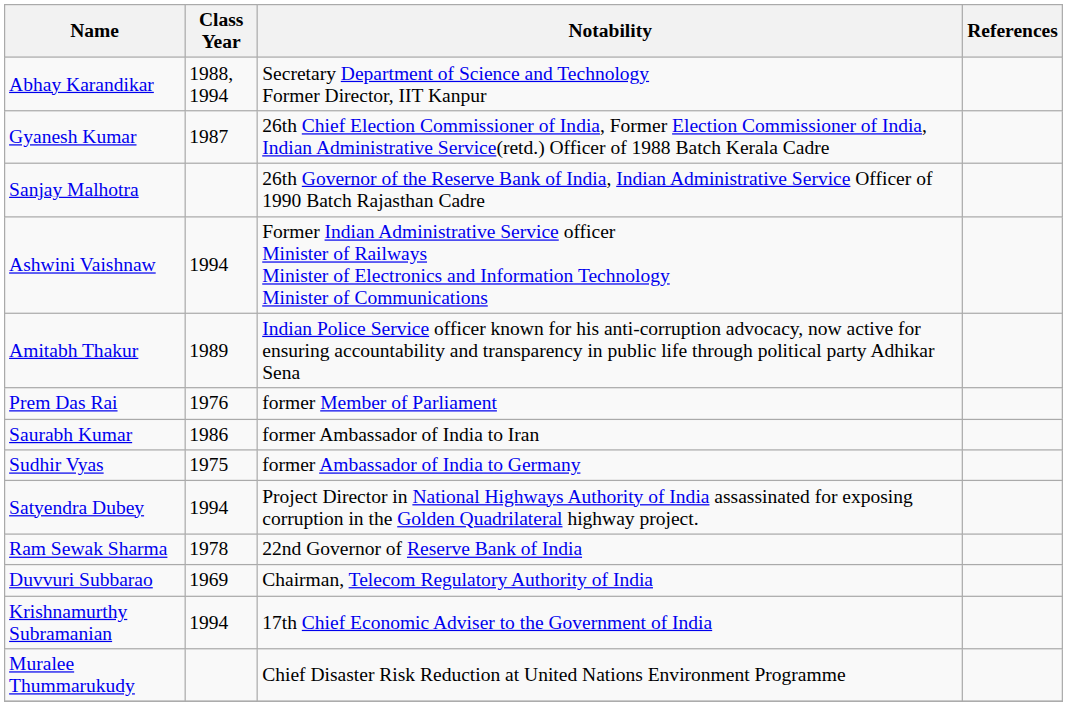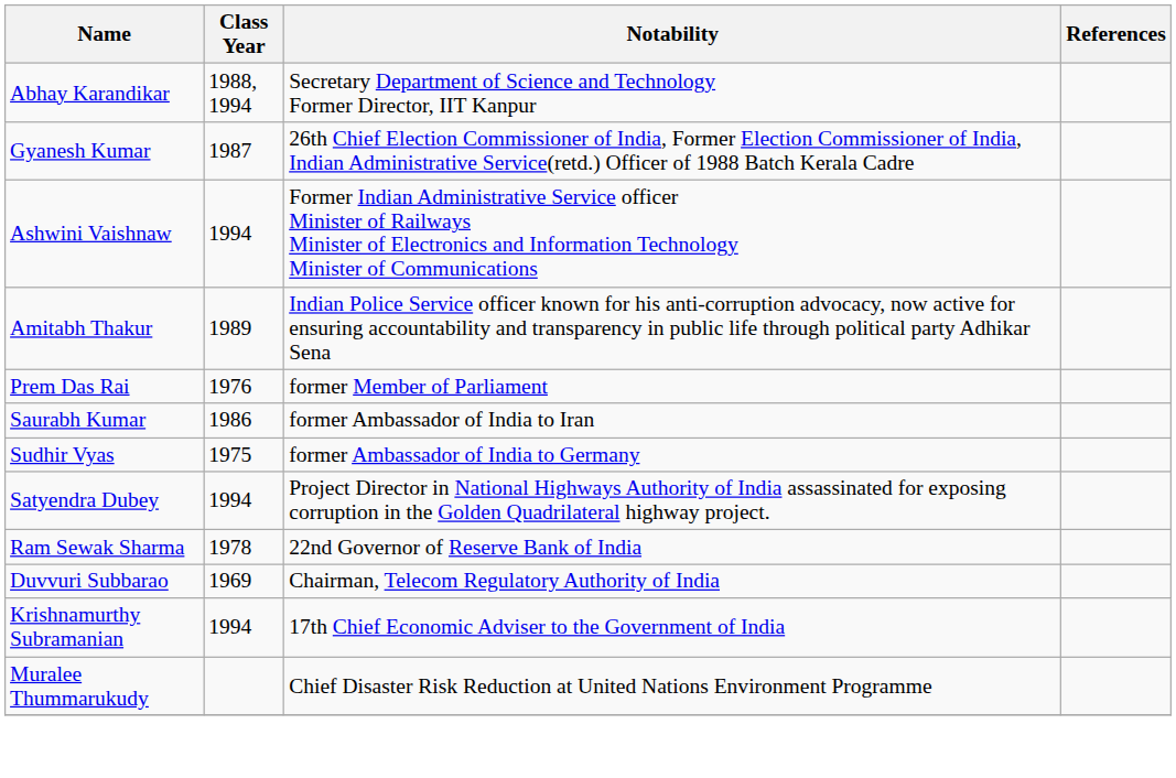 <table class="wikitable sortable">
 <tr>
 <th>Name</th>
 <th>Class<br>Year</th>
 <th>Notability</th>
 <th>References</th>
 </tr>
 <tr>
 <td><a href='#'>Abhay Karandikar</a></td>
 <td>1988, 1994</td>
 <td>Secretary <a href='#'>Department of Science and Technology</a><br> Former Director, IIT Kanpur</td>
 <td></td>
 </tr>
 <tr>
 <td><a href='#'>Gyanesh Kumar</a></td>
 <td>1987</td>
 <td>26th <a href='#'>Chief Election Commissioner of India</a>, Former <a href='#'>Election Commissioner of India</a>, <a href='#'>Indian Administrative Service</a>(retd.) Officer of 1988 Batch Kerala Cadre</td>
-<td></td>
-</tr>
-<tr>
-<td><a href='#'>Sanjay Malhotra</a></td>
-<td></td>
-<td>26th <a href='#'>Governor of the Reserve Bank of India</a>, <a href='#'>Indian Administrative Service</a> Officer of 1990 Batch Rajasthan Cadre</td>
 <td></td>
 </tr>
 <tr>
 <td><a href='#'>Ashwini Vaishnaw</a></td>
 <td>1994</td>
 <td>Former <a href='#'>Indian Administrative Service</a> officer<br><a href='#'>Minister of Railways</a><br><a href='#'>Minister of Electronics and Information Technology</a><br><a href='#'>Minister of Communications</a></td>
 <td></td>
 </tr>
 <tr>
 <td><a href='#'>Amitabh Thakur</a></td>
 <td>1989</td>
 <td><a href='#'>Indian Police Service</a> officer known for his anti-corruption advocacy, now active for ensuring accountability and transparency in public life through political party Adhikar Sena</td>
 <td></td>
 </tr>
 <tr>
 <td><a href='#'>Prem Das Rai</a></td>
 <td>1976</td>
 <td>former <a href='#'>Member of Parliament</a></td>
 </tr>
 <tr>
 <td><a href='#'>Saurabh Kumar</a></td>
 <td>1986</td>
 <td>former Ambassador of India to Iran</td>
 <td></td>
 </tr>
 <tr>
 <td><a href='#'>Sudhir Vyas</a></td>
 <td>1975</td>
 <td>former <a href='#'>Ambassador of India to Germany</a></td>
 <td></td>
 </tr>
 <tr>
 <td><a href='#'>Satyendra Dubey</a></td>
 <td>1994</td>
 <td>Project Director in <a href='#'>National Highways Authority of India</a> assassinated for exposing corruption in the <a href='#'>Golden Quadrilateral</a> highway project.</td>
 <td></td>
 </tr>
 <tr>
 <td><a href='#'>Ram Sewak Sharma</a></td>
 <td>1978</td>
 <td>22nd Governor of <a href='#'>Reserve Bank of India</a></td>
 <td></td>
 </tr>
 <tr>
 <td><a href='#'>Duvvuri Subbarao</a></td>
 <td>1969</td>
 <td>Chairman, <a href='#'>Telecom Regulatory Authority of India</a></td>
 <td></td>
 </tr>
 <tr>
 <td><a href='#'>Krishnamurthy Subramanian</a></td>
 <td>1994</td>
 <td>17th <a href='#'>Chief Economic Adviser to the Government of India</a></td>
 <td></td>
 </tr>
 <tr>
 <td><a href='#'>Muralee Thummarukudy</a></td>
 <td></td>
 <td>Chief Disaster Risk Reduction at United Nations Environment Programme</td>
 <td></td>
 </tr>
 <tr>
 </tr>
 </table>
